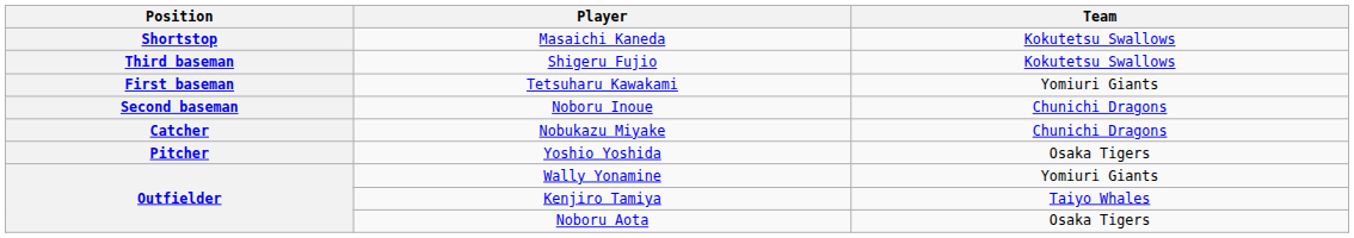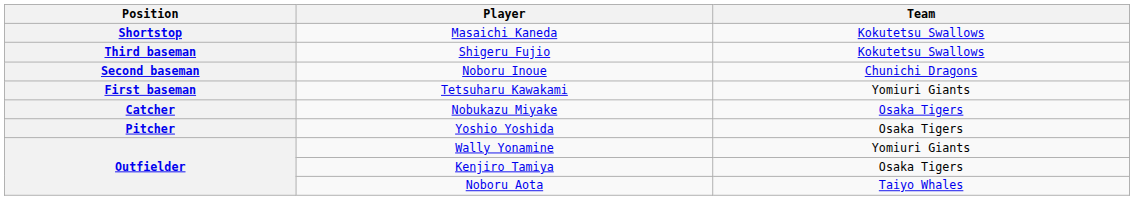 <table class="wikitable" style="text-align:center;">
 <tr>
 <th scope="col" width="7%">Position</th>
 <th scope="col" width="10%">Player</th>
 <th scope="col" width="10%">Team</th>
 </tr>
 <tr>
 <th scope="row" style="text-align:center;"><a href='#'>Shortstop</a></th>
 <td><a href='#'>Masaichi Kaneda</a></td>
 <td><a href='#'>Kokutetsu Swallows</a></td>
 </tr>
 <tr>
 <th scope="row" style="text-align:center;"><a href='#'>Third baseman</a></th>
 <td><a href='#'>Shigeru Fujio</a></td>
 <td><a href='#'>Kokutetsu Swallows</a></td>
 </tr>
 <tr>
+<th scope="row" style="text-align:center;"><a href='#'>Second baseman</a></th>
+<td><a href='#'>Noboru Inoue</a></td>
+<td><a href='#'>Chunichi Dragons</a></td>
+</tr>
+<tr>
 <th scope="row" style="text-align:center;"><a href='#'>First baseman</a></th>
 <td><a href='#'>Tetsuharu Kawakami</a></td>
 <td>Yomiuri Giants</td>
 </tr>
 <tr>
-<th scope="row" style="text-align:center;"><a href='#'>Second baseman</a></th>
-<td><a href='#'>Noboru Inoue</a></td>
-<td><a href='#'>Chunichi Dragons</a></td>
-</tr>
-<tr>
 <th scope="row" style="text-align:center;"><a href='#'>Catcher</a></th>
 <td><a href='#'>Nobukazu Miyake</a></td>
-<td><a href='#'>Chunichi Dragons</a></td>
+<td><a href='#'>Osaka Tigers</a></td>
 </tr>
 <tr>
 <th scope="row" style="text-align:center;"><a href='#'>Pitcher</a></th>
 <td><a href='#'>Yoshio Yoshida</a></td>
 <td>Osaka Tigers</td>
 </tr>
 <tr>
 <th scope="row" style="text-align:center;" rowspan=3><a href='#'>Outfielder</a></th>
 <td><a href='#'>Wally Yonamine</a></td>
 <td>Yomiuri Giants</td>
 </tr>
 <tr>
 <td><a href='#'>Kenjiro Tamiya</a></td>
-<td><a href='#'>Taiyo Whales</a></td>
+<td>Osaka Tigers</td>
 </tr>
 <tr>
 <td><a href='#'>Noboru Aota</a></td>
-<td>Osaka Tigers</td>
+<td><a href='#'>Taiyo Whales</a></td>
 </tr>
 </table>
